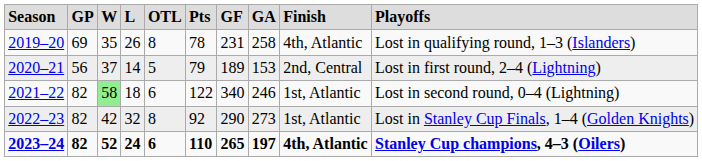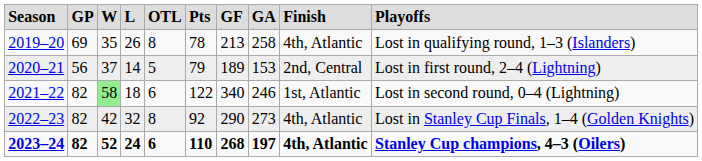 <table class="wikitable">
 <tr style="font-weight:bold; background-color:#dddddd;">
 <td>Season</td>
 <td>GP</td>
 <td>W</td>
 <td>L</td>
 <td>OTL</td>
 <td>Pts</td>
 <td>GF</td>
 <td>GA</td>
 <td>Finish</td>
 <td>Playoffs</td>
 </tr>
 <tr>
 <td><a href='#'>2019–20</a></td>
 <td>69</td>
 <td>35</td>
 <td>26</td>
 <td>8</td>
 <td>78</td>
-<td>231</td>
+<td>213</td>
 <td>258</td>
 <td>4th, Atlantic</td>
 <td>Lost in qualifying round, 1–3 (<a href='#'>Islanders</a>)</td>
 </tr>
 <tr style="background:#eee;">
 <td><a href='#'>2020–21</a></td>
 <td>56</td>
 <td>37</td>
 <td>14</td>
 <td>5</td>
 <td>79</td>
 <td>189</td>
 <td>153</td>
 <td>2nd, Central</td>
 <td>Lost in first round, 2–4 (<a href='#'>Lightning</a>)</td>
 </tr>
 <tr>
 <td><a href='#'>2021–22</a></td>
 <td>82</td>
 <td style="background: lightgreen;">58</td>
 <td>18</td>
 <td>6</td>
 <td>122</td>
 <td>340</td>
 <td>246</td>
 <td>1st, Atlantic</td>
 <td>Lost in second round, 0–4 (Lightning)</td>
 </tr>
 <tr style="background:#eee;">
 <td><a href='#'>2022–23</a></td>
 <td>82</td>
 <td>42</td>
 <td>32</td>
 <td>8</td>
 <td>92</td>
 <td>290</td>
 <td>273</td>
-<td>1st, Atlantic</td>
+<td>4th, Atlantic</td>
 <td>Lost in <a href='#'>Stanley Cup Finals</a>, 1–4 (<a href='#'>Golden Knights</a>)</td>
 </tr>
 <tr style="font-weight:bold;">
 <td><a href='#'>2023–24</a></td>
 <td>82</td>
 <td>52</td>
 <td>24</td>
 <td>6</td>
 <td>110</td>
-<td>265</td>
+<td>268</td>
 <td>197</td>
 <td>4th, Atlantic</td>
 <td><a href='#'>Stanley Cup champions</a>, 4–3 (<a href='#'>Oilers</a>)</td>
 </tr>
 </table>
